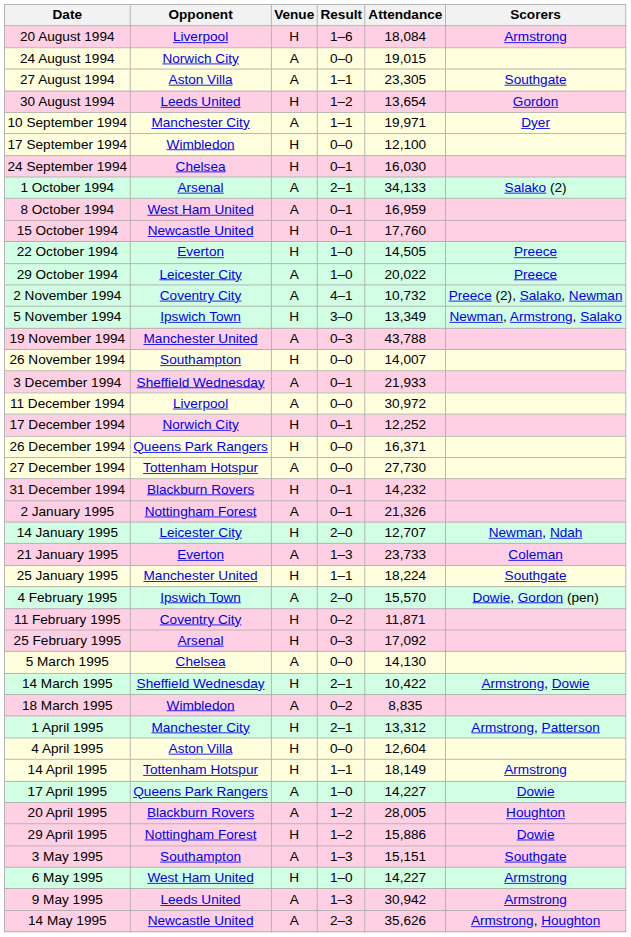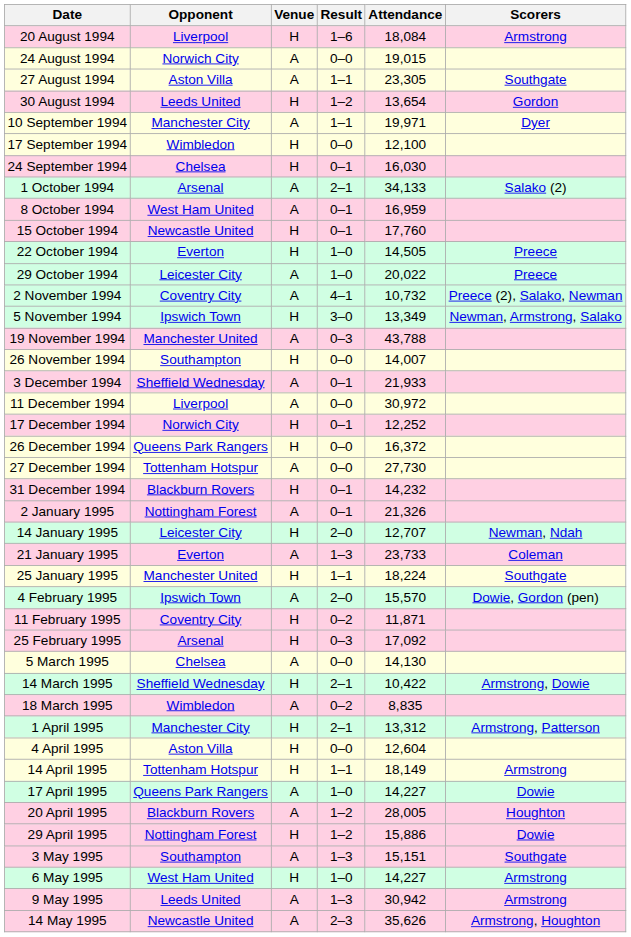 <table class="wikitable sortable" style="font-size:100%; text-align:center">
 <tr>
 <th>Date</th>
 <th>Opponent</th>
 <th>Venue</th>
 <th>Result</th>
 <th>Attendance</th>
 <th>Scorers</th>
 </tr>
 <tr style="background-color: #ffd0e3;">
 <td>20 August 1994</td>
 <td><a href='#'>Liverpool</a></td>
 <td>H</td>
 <td>1–6</td>
 <td>18,084</td>
 <td><a href='#'>Armstrong</a></td>
 </tr>
 <tr style="background-color: #ffffdd;">
 <td>24 August 1994</td>
 <td><a href='#'>Norwich City</a></td>
 <td>A</td>
 <td>0–0</td>
 <td>19,015</td>
 <td></td>
 </tr>
 <tr style="background-color: #ffffdd;">
 <td>27 August 1994</td>
 <td><a href='#'>Aston Villa</a></td>
 <td>A</td>
 <td>1–1</td>
 <td>23,305</td>
 <td><a href='#'>Southgate</a></td>
 </tr>
 <tr style="background-color: #ffd0e3;">
 <td>30 August 1994</td>
 <td><a href='#'>Leeds United</a></td>
 <td>H</td>
 <td>1–2</td>
 <td>13,654</td>
 <td><a href='#'>Gordon</a></td>
 </tr>
 <tr style="background-color: #ffffdd;">
 <td>10 September 1994</td>
 <td><a href='#'>Manchester City</a></td>
 <td>A</td>
 <td>1–1</td>
 <td>19,971</td>
 <td><a href='#'>Dyer</a></td>
 </tr>
 <tr style="background-color: #ffffdd;">
 <td>17 September 1994</td>
 <td><a href='#'>Wimbledon</a></td>
 <td>H</td>
 <td>0–0</td>
 <td>12,100</td>
 <td></td>
 </tr>
 <tr style="background-color: #ffd0e3;">
 <td>24 September 1994</td>
 <td><a href='#'>Chelsea</a></td>
 <td>H</td>
 <td>0–1</td>
 <td>16,030</td>
 <td></td>
 </tr>
 <tr style="background-color: #d0ffe3;">
 <td>1 October 1994</td>
 <td><a href='#'>Arsenal</a></td>
 <td>A</td>
 <td>2–1</td>
 <td>34,133</td>
 <td><a href='#'>Salako</a> (2)</td>
 </tr>
 <tr style="background-color: #ffd0e3;">
 <td>8 October 1994</td>
 <td><a href='#'>West Ham United</a></td>
 <td>A</td>
 <td>0–1</td>
 <td>16,959</td>
 <td></td>
 </tr>
 <tr style="background-color: #ffd0e3;">
 <td>15 October 1994</td>
 <td><a href='#'>Newcastle United</a></td>
 <td>H</td>
 <td>0–1</td>
 <td>17,760</td>
 <td></td>
 </tr>
 <tr style="background-color: #d0ffe3;">
 <td>22 October 1994</td>
 <td><a href='#'>Everton</a></td>
 <td>H</td>
 <td>1–0</td>
 <td>14,505</td>
 <td><a href='#'>Preece</a></td>
 </tr>
 <tr style="background-color: #d0ffe3;">
 <td>29 October 1994</td>
 <td><a href='#'>Leicester City</a></td>
 <td>A</td>
 <td>1–0</td>
 <td>20,022</td>
 <td><a href='#'>Preece</a></td>
 </tr>
 <tr style="background-color: #d0ffe3;">
 <td>2 November 1994</td>
 <td><a href='#'>Coventry City</a></td>
 <td>A</td>
 <td>4–1</td>
 <td>10,732</td>
 <td><a href='#'>Preece</a> (2), <a href='#'>Salako</a>, <a href='#'>Newman</a></td>
 </tr>
 <tr style="background-color: #d0ffe3;">
 <td>5 November 1994</td>
 <td><a href='#'>Ipswich Town</a></td>
 <td>H</td>
 <td>3–0</td>
 <td>13,349</td>
 <td><a href='#'>Newman</a>, <a href='#'>Armstrong</a>, <a href='#'>Salako</a></td>
 </tr>
 <tr style="background-color: #ffd0e3;">
 <td>19 November 1994</td>
 <td><a href='#'>Manchester United</a></td>
 <td>A</td>
 <td>0–3</td>
 <td>43,788</td>
 <td></td>
 </tr>
 <tr style="background-color: #ffffdd;">
 <td>26 November 1994</td>
 <td><a href='#'>Southampton</a></td>
 <td>H</td>
 <td>0–0</td>
 <td>14,007</td>
 <td></td>
 </tr>
 <tr style="background-color: #ffd0e3;">
 <td>3 December 1994</td>
 <td><a href='#'>Sheffield Wednesday</a></td>
 <td>A</td>
 <td>0–1</td>
 <td>21,933</td>
 <td></td>
 </tr>
 <tr style="background-color: #ffffdd;">
 <td>11 December 1994</td>
 <td><a href='#'>Liverpool</a></td>
 <td>A</td>
 <td>0–0</td>
 <td>30,972</td>
 <td></td>
 </tr>
 <tr style="background-color: #ffd0e3;">
 <td>17 December 1994</td>
 <td><a href='#'>Norwich City</a></td>
 <td>H</td>
 <td>0–1</td>
 <td>12,252</td>
 <td></td>
 </tr>
 <tr style="background-color: #ffffdd;">
 <td>26 December 1994</td>
 <td><a href='#'>Queens Park Rangers</a></td>
 <td>H</td>
 <td>0–0</td>
-<td>16,371</td>
+<td>16,372</td>
 <td></td>
 </tr>
 <tr style="background-color: #ffffdd;">
 <td>27 December 1994</td>
 <td><a href='#'>Tottenham Hotspur</a></td>
 <td>A</td>
 <td>0–0</td>
 <td>27,730</td>
 <td></td>
 </tr>
 <tr style="background-color: #ffd0e3;">
 <td>31 December 1994</td>
 <td><a href='#'>Blackburn Rovers</a></td>
 <td>H</td>
 <td>0–1</td>
 <td>14,232</td>
 <td></td>
 </tr>
 <tr style="background-color: #ffd0e3;">
 <td>2 January 1995</td>
 <td><a href='#'>Nottingham Forest</a></td>
 <td>A</td>
 <td>0–1</td>
 <td>21,326</td>
 <td></td>
 </tr>
 <tr style="background-color: #d0ffe3;">
 <td>14 January 1995</td>
 <td><a href='#'>Leicester City</a></td>
 <td>H</td>
 <td>2–0</td>
 <td>12,707</td>
 <td><a href='#'>Newman</a>, <a href='#'>Ndah</a></td>
 </tr>
 <tr style="background-color: #ffd0e3;">
 <td>21 January 1995</td>
 <td><a href='#'>Everton</a></td>
 <td>A</td>
 <td>1–3</td>
 <td>23,733</td>
 <td><a href='#'>Coleman</a></td>
 </tr>
 <tr style="background-color: #ffffdd;">
 <td>25 January 1995</td>
 <td><a href='#'>Manchester United</a></td>
 <td>H</td>
 <td>1–1</td>
 <td>18,224</td>
 <td><a href='#'>Southgate</a></td>
 </tr>
 <tr style="background-color: #d0ffe3;">
 <td>4 February 1995</td>
 <td><a href='#'>Ipswich Town</a></td>
 <td>A</td>
 <td>2–0</td>
 <td>15,570</td>
 <td><a href='#'>Dowie</a>, <a href='#'>Gordon</a> (pen)</td>
 </tr>
 <tr style="background-color: #ffd0e3;">
 <td>11 February 1995</td>
 <td><a href='#'>Coventry City</a></td>
 <td>H</td>
 <td>0–2</td>
 <td>11,871</td>
 <td></td>
 </tr>
 <tr style="background-color: #ffd0e3;">
 <td>25 February 1995</td>
 <td><a href='#'>Arsenal</a></td>
 <td>H</td>
 <td>0–3</td>
 <td>17,092</td>
 <td></td>
 </tr>
 <tr style="background-color: #ffffdd;">
 <td>5 March 1995</td>
 <td><a href='#'>Chelsea</a></td>
 <td>A</td>
 <td>0–0</td>
 <td>14,130</td>
 <td></td>
 </tr>
 <tr style="background-color: #d0ffe3;">
 <td>14 March 1995</td>
 <td><a href='#'>Sheffield Wednesday</a></td>
 <td>H</td>
 <td>2–1</td>
 <td>10,422</td>
 <td><a href='#'>Armstrong</a>, <a href='#'>Dowie</a></td>
 </tr>
 <tr style="background-color: #ffd0e3;">
 <td>18 March 1995</td>
 <td><a href='#'>Wimbledon</a></td>
 <td>A</td>
 <td>0–2</td>
 <td>8,835</td>
 <td></td>
 </tr>
 <tr style="background-color: #d0ffe3;">
 <td>1 April 1995</td>
 <td><a href='#'>Manchester City</a></td>
 <td>H</td>
 <td>2–1</td>
 <td>13,312</td>
 <td><a href='#'>Armstrong</a>, <a href='#'>Patterson</a></td>
 </tr>
 <tr style="background-color: #ffffdd;">
 <td>4 April 1995</td>
 <td><a href='#'>Aston Villa</a></td>
 <td>H</td>
 <td>0–0</td>
 <td>12,604</td>
 <td></td>
 </tr>
 <tr style="background-color: #ffffdd;">
 <td>14 April 1995</td>
 <td><a href='#'>Tottenham Hotspur</a></td>
 <td>H</td>
 <td>1–1</td>
 <td>18,149</td>
 <td><a href='#'>Armstrong</a></td>
 </tr>
 <tr style="background-color: #d0ffe3;">
 <td>17 April 1995</td>
 <td><a href='#'>Queens Park Rangers</a></td>
 <td>A</td>
 <td>1–0</td>
 <td>14,227</td>
 <td><a href='#'>Dowie</a></td>
 </tr>
 <tr style="background-color: #ffd0e3;">
 <td>20 April 1995</td>
 <td><a href='#'>Blackburn Rovers</a></td>
 <td>A</td>
 <td>1–2</td>
 <td>28,005</td>
 <td><a href='#'>Houghton</a></td>
 </tr>
 <tr style="background-color: #ffd0e3;">
 <td>29 April 1995</td>
 <td><a href='#'>Nottingham Forest</a></td>
 <td>H</td>
 <td>1–2</td>
 <td>15,886</td>
 <td><a href='#'>Dowie</a></td>
 </tr>
 <tr style="background-color: #ffd0e3;">
 <td>3 May 1995</td>
 <td><a href='#'>Southampton</a></td>
 <td>A</td>
 <td>1–3</td>
 <td>15,151</td>
 <td><a href='#'>Southgate</a></td>
 </tr>
 <tr style="background-color: #d0ffe3;">
 <td>6 May 1995</td>
 <td><a href='#'>West Ham United</a></td>
 <td>H</td>
 <td>1–0</td>
 <td>14,227</td>
 <td><a href='#'>Armstrong</a></td>
 </tr>
 <tr style="background-color: #ffd0e3;">
 <td>9 May 1995</td>
 <td><a href='#'>Leeds United</a></td>
 <td>A</td>
 <td>1–3</td>
 <td>30,942</td>
 <td><a href='#'>Armstrong</a></td>
 </tr>
 <tr style="background-color: #ffd0e3;">
 <td>14 May 1995</td>
 <td><a href='#'>Newcastle United</a></td>
 <td>A</td>
 <td>2–3</td>
 <td>35,626</td>
 <td><a href='#'>Armstrong</a>, <a href='#'>Houghton</a></td>
 </tr>
 </table>
